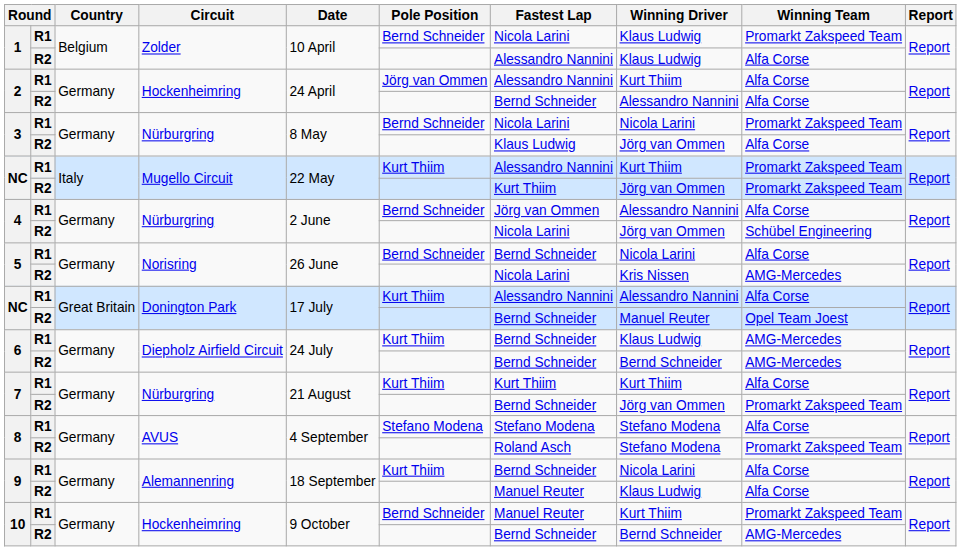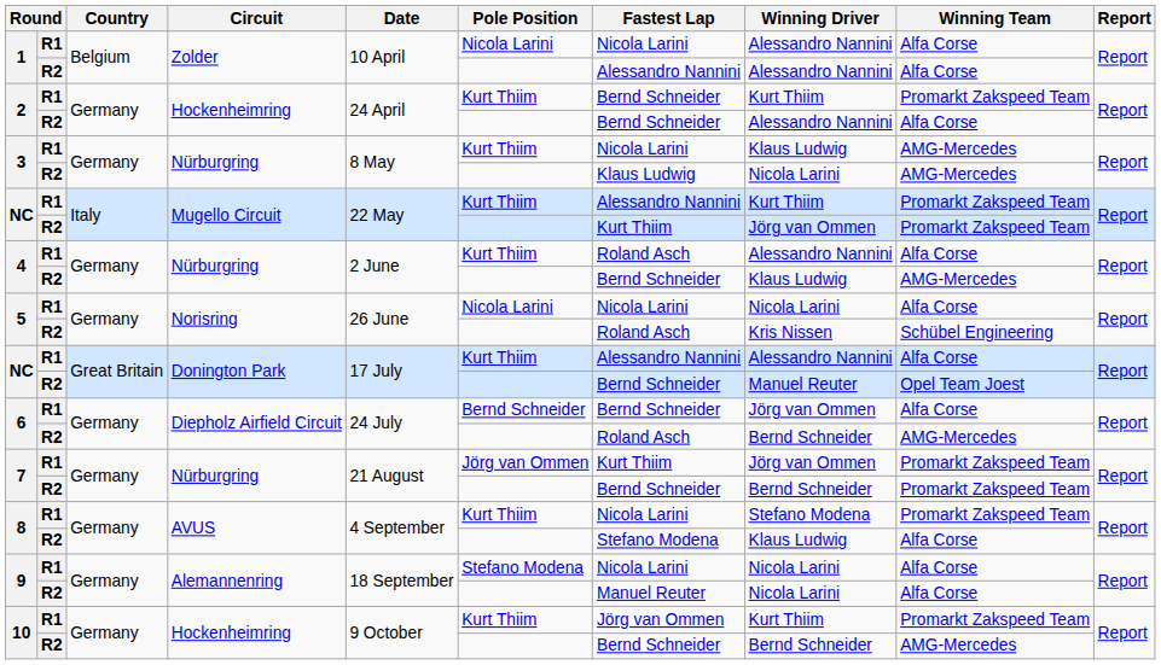 <table class="wikitable" style="font-size: 85%">
 <tr>
 <th colspan=2>Round</th>
 <th>Country</th>
 <th>Circuit</th>
 <th>Date</th>
 <th>Pole Position</th>
 <th>Fastest Lap</th>
 <th>Winning Driver</th>
 <th>Winning Team</th>
 <th>Report</th>
 </tr>
 <tr>
 <th rowspan=2>1</th>
 <th>R1</th>
 <td rowspan=2> Belgium</td>
 <td rowspan=2><a href='#'>Zolder</a></td>
 <td rowspan=2>10 April</td>
-<td> <a href='#'>Bernd Schneider</a></td>
 <td> <a href='#'>Nicola Larini</a></td>
-<td> <a href='#'>Klaus Ludwig</a></td>
-<td><a href='#'>Promarkt Zakspeed Team</a></td>
+<td> <a href='#'>Nicola Larini</a></td>
+<td> <a href='#'>Alessandro Nannini</a></td>
+<td><a href='#'>Alfa Corse</a></td>
 <td rowspan=2><a href='#'>Report</a></td>
 </tr>
 <tr>
 <th>R2</th>
 <td></td>
 <td> <a href='#'>Alessandro Nannini</a></td>
-<td> <a href='#'>Klaus Ludwig</a></td>
+<td> <a href='#'>Alessandro Nannini</a></td>
 <td><a href='#'>Alfa Corse</a></td>
 </tr>
 <tr>
 <th rowspan=2>2</th>
 <th>R1</th>
 <td rowspan=2> Germany</td>
 <td rowspan=2><a href='#'>Hockenheimring</a></td>
 <td rowspan=2>24 April</td>
-<td> <a href='#'>Jörg van Ommen</a></td>
-<td> <a href='#'>Alessandro Nannini</a></td>
 <td> <a href='#'>Kurt Thiim</a></td>
-<td><a href='#'>Alfa Corse</a></td>
+<td> <a href='#'>Bernd Schneider</a></td>
+<td> <a href='#'>Kurt Thiim</a></td>
+<td><a href='#'>Promarkt Zakspeed Team</a></td>
 <td rowspan=2><a href='#'>Report</a></td>
 </tr>
 <tr>
 <th>R2</th>
 <td></td>
 <td> <a href='#'>Bernd Schneider</a></td>
 <td> <a href='#'>Alessandro Nannini</a></td>
 <td><a href='#'>Alfa Corse</a></td>
 </tr>
 <tr>
 <th rowspan=2>3</th>
 <th>R1</th>
 <td rowspan=2> Germany</td>
 <td rowspan=2><a href='#'>Nürburgring</a></td>
 <td rowspan=2>8 May</td>
-<td> <a href='#'>Bernd Schneider</a></td>
+<td> <a href='#'>Kurt Thiim</a></td>
 <td> <a href='#'>Nicola Larini</a></td>
-<td> <a href='#'>Nicola Larini</a></td>
-<td><a href='#'>Promarkt Zakspeed Team</a></td>
+<td> <a href='#'>Klaus Ludwig</a></td>
+<td><a href='#'>AMG-Mercedes</a></td>
 <td rowspan=2><a href='#'>Report</a></td>
 </tr>
 <tr>
 <th>R2</th>
 <td></td>
 <td> <a href='#'>Klaus Ludwig</a></td>
-<td> <a href='#'>Jörg van Ommen</a></td>
-<td><a href='#'>Alfa Corse</a></td>
+<td> <a href='#'>Nicola Larini</a></td>
+<td><a href='#'>AMG-Mercedes</a></td>
 </tr>
 <tr style="background:#d0e7ff;">
 <th rowspan=2>NC</th>
 <th>R1</th>
 <td rowspan=2> Italy</td>
 <td rowspan=2><a href='#'>Mugello Circuit</a></td>
 <td rowspan=2>22 May</td>
 <td> <a href='#'>Kurt Thiim</a></td>
 <td> <a href='#'>Alessandro Nannini</a></td>
 <td> <a href='#'>Kurt Thiim</a></td>
 <td><a href='#'>Promarkt Zakspeed Team</a></td>
 <td rowspan=2><a href='#'>Report</a></td>
 </tr>
 <tr style="background:#d0e7ff;">
 <th>R2</th>
 <td></td>
 <td> <a href='#'>Kurt Thiim</a></td>
 <td> <a href='#'>Jörg van Ommen</a></td>
 <td><a href='#'>Promarkt Zakspeed Team</a></td>
 </tr>
 <tr>
 <th rowspan=2>4</th>
 <th>R1</th>
 <td rowspan=2> Germany</td>
 <td rowspan=2><a href='#'>Nürburgring</a></td>
 <td rowspan=2>2 June</td>
-<td> <a href='#'>Bernd Schneider</a></td>
-<td> <a href='#'>Jörg van Ommen</a></td>
+<td> <a href='#'>Kurt Thiim</a></td>
+<td> <a href='#'>Roland Asch</a></td>
 <td> <a href='#'>Alessandro Nannini</a></td>
 <td><a href='#'>Alfa Corse</a></td>
 <td rowspan=2><a href='#'>Report</a></td>
 </tr>
 <tr>
 <th>R2</th>
 <td></td>
-<td> <a href='#'>Nicola Larini</a></td>
-<td> <a href='#'>Jörg van Ommen</a></td>
-<td><a href='#'>Schübel Engineering</a></td>
+<td> <a href='#'>Bernd Schneider</a></td>
+<td> <a href='#'>Klaus Ludwig</a></td>
+<td><a href='#'>AMG-Mercedes</a></td>
 </tr>
 <tr>
 <th rowspan=2>5</th>
 <th>R1</th>
 <td rowspan=2> Germany</td>
 <td rowspan=2><a href='#'>Norisring</a></td>
 <td rowspan=2>26 June</td>
-<td> <a href='#'>Bernd Schneider</a></td>
-<td> <a href='#'>Bernd Schneider</a></td>
+<td> <a href='#'>Nicola Larini</a></td>
+<td> <a href='#'>Nicola Larini</a></td>
 <td> <a href='#'>Nicola Larini</a></td>
 <td><a href='#'>Alfa Corse</a></td>
 <td rowspan=2><a href='#'>Report</a></td>
 </tr>
 <tr>
 <th>R2</th>
 <td></td>
-<td> <a href='#'>Nicola Larini</a></td>
+<td> <a href='#'>Roland Asch</a></td>
 <td> <a href='#'>Kris Nissen</a></td>
-<td><a href='#'>AMG-Mercedes</a></td>
+<td><a href='#'>Schübel Engineering</a></td>
 </tr>
 <tr style="background:#d0e7ff;">
 <th rowspan=2>NC</th>
 <th>R1</th>
 <td rowspan=2> Great Britain</td>
 <td rowspan=2><a href='#'>Donington Park</a></td>
 <td rowspan=2>17 July</td>
 <td> <a href='#'>Kurt Thiim</a></td>
 <td> <a href='#'>Alessandro Nannini</a></td>
 <td> <a href='#'>Alessandro Nannini</a></td>
 <td><a href='#'>Alfa Corse</a></td>
 <td rowspan=2><a href='#'>Report</a></td>
 </tr>
 <tr style="background:#d0e7ff;">
 <th>R2</th>
 <td></td>
 <td> <a href='#'>Bernd Schneider</a></td>
 <td> <a href='#'>Manuel Reuter</a></td>
 <td><a href='#'>Opel Team Joest</a></td>
 </tr>
 <tr>
 <th rowspan=2>6</th>
 <th>R1</th>
 <td rowspan=2> Germany</td>
 <td rowspan=2><a href='#'>Diepholz Airfield Circuit</a></td>
 <td rowspan=2>24 July</td>
-<td> <a href='#'>Kurt Thiim</a></td>
 <td> <a href='#'>Bernd Schneider</a></td>
-<td> <a href='#'>Klaus Ludwig</a></td>
-<td><a href='#'>AMG-Mercedes</a></td>
+<td> <a href='#'>Bernd Schneider</a></td>
+<td> <a href='#'>Jörg van Ommen</a></td>
+<td><a href='#'>Alfa Corse</a></td>
 <td rowspan=2><a href='#'>Report</a></td>
 </tr>
 <tr>
 <th>R2</th>
 <td></td>
-<td> <a href='#'>Bernd Schneider</a></td>
+<td> <a href='#'>Roland Asch</a></td>
 <td> <a href='#'>Bernd Schneider</a></td>
 <td><a href='#'>AMG-Mercedes</a></td>
 </tr>
 <tr>
 <th rowspan=2>7</th>
 <th>R1</th>
 <td rowspan=2> Germany</td>
 <td rowspan=2><a href='#'>Nürburgring</a></td>
 <td rowspan=2>21 August</td>
+<td> <a href='#'>Jörg van Ommen</a></td>
 <td> <a href='#'>Kurt Thiim</a></td>
-<td> <a href='#'>Kurt Thiim</a></td>
-<td> <a href='#'>Kurt Thiim</a></td>
-<td><a href='#'>Alfa Corse</a></td>
+<td> <a href='#'>Jörg van Ommen</a></td>
+<td><a href='#'>Promarkt Zakspeed Team</a></td>
 <td rowspan=2><a href='#'>Report</a></td>
 </tr>
 <tr>
 <th>R2</th>
 <td></td>
 <td> <a href='#'>Bernd Schneider</a></td>
-<td> <a href='#'>Jörg van Ommen</a></td>
+<td> <a href='#'>Bernd Schneider</a></td>
 <td><a href='#'>Promarkt Zakspeed Team</a></td>
 </tr>
 <tr>
 <th rowspan=2>8</th>
 <th>R1</th>
 <td rowspan=2> Germany</td>
 <td rowspan=2><a href='#'>AVUS</a></td>
 <td rowspan=2>4 September</td>
+<td> <a href='#'>Kurt Thiim</a></td>
+<td> <a href='#'>Nicola Larini</a></td>
 <td> <a href='#'>Stefano Modena</a></td>
-<td> <a href='#'>Stefano Modena</a></td>
-<td> <a href='#'>Stefano Modena</a></td>
-<td><a href='#'>Alfa Corse</a></td>
+<td><a href='#'>Promarkt Zakspeed Team</a></td>
 <td rowspan=2><a href='#'>Report</a></td>
 </tr>
 <tr>
 <th>R2</th>
 <td></td>
-<td> <a href='#'>Roland Asch</a></td>
 <td> <a href='#'>Stefano Modena</a></td>
-<td><a href='#'>Promarkt Zakspeed Team</a></td>
+<td> <a href='#'>Klaus Ludwig</a></td>
+<td><a href='#'>Alfa Corse</a></td>
 </tr>
 <tr>
 <th rowspan=2>9</th>
 <th>R1</th>
 <td rowspan=2> Germany</td>
 <td rowspan=2><a href='#'>Alemannenring</a></td>
 <td rowspan=2>18 September</td>
-<td> <a href='#'>Kurt Thiim</a></td>
-<td> <a href='#'>Bernd Schneider</a></td>
+<td> <a href='#'>Stefano Modena</a></td>
+<td> <a href='#'>Nicola Larini</a></td>
 <td> <a href='#'>Nicola Larini</a></td>
 <td><a href='#'>Alfa Corse</a></td>
 <td rowspan=2><a href='#'>Report</a></td>
 </tr>
 <tr>
 <th>R2</th>
 <td></td>
 <td> <a href='#'>Manuel Reuter</a></td>
-<td> <a href='#'>Klaus Ludwig</a></td>
+<td> <a href='#'>Nicola Larini</a></td>
 <td><a href='#'>Alfa Corse</a></td>
 </tr>
 <tr>
 <th rowspan=2>10</th>
 <th>R1</th>
 <td rowspan=2> Germany</td>
 <td rowspan=2><a href='#'>Hockenheimring</a></td>
 <td rowspan=2>9 October</td>
-<td> <a href='#'>Bernd Schneider</a></td>
-<td> <a href='#'>Manuel Reuter</a></td>
+<td> <a href='#'>Kurt Thiim</a></td>
+<td> <a href='#'>Jörg van Ommen</a></td>
 <td> <a href='#'>Kurt Thiim</a></td>
 <td><a href='#'>Promarkt Zakspeed Team</a></td>
 <td rowspan=2><a href='#'>Report</a></td>
 </tr>
 <tr>
 <th>R2</th>
 <td></td>
 <td> <a href='#'>Bernd Schneider</a></td>
 <td> <a href='#'>Bernd Schneider</a></td>
 <td><a href='#'>AMG-Mercedes</a></td>
 </tr>
 </table>
